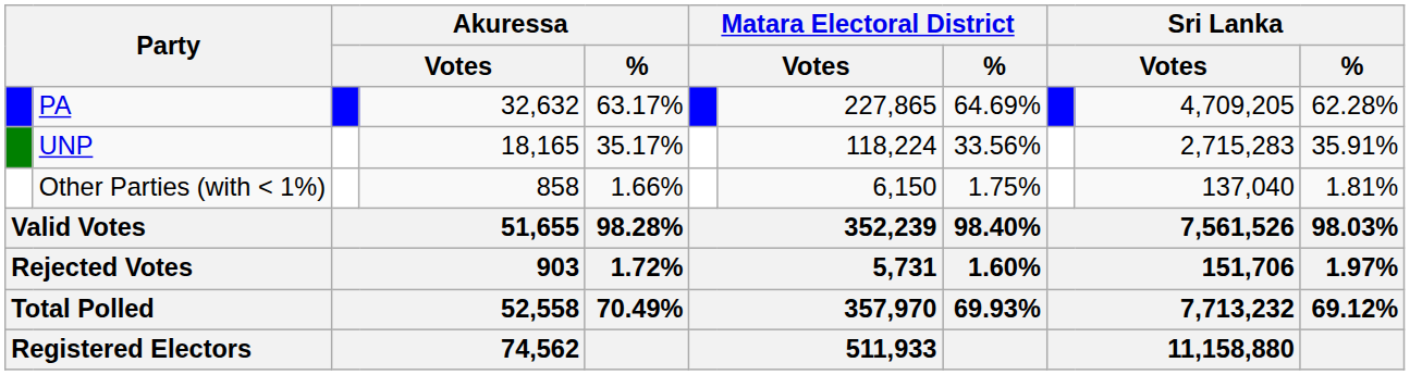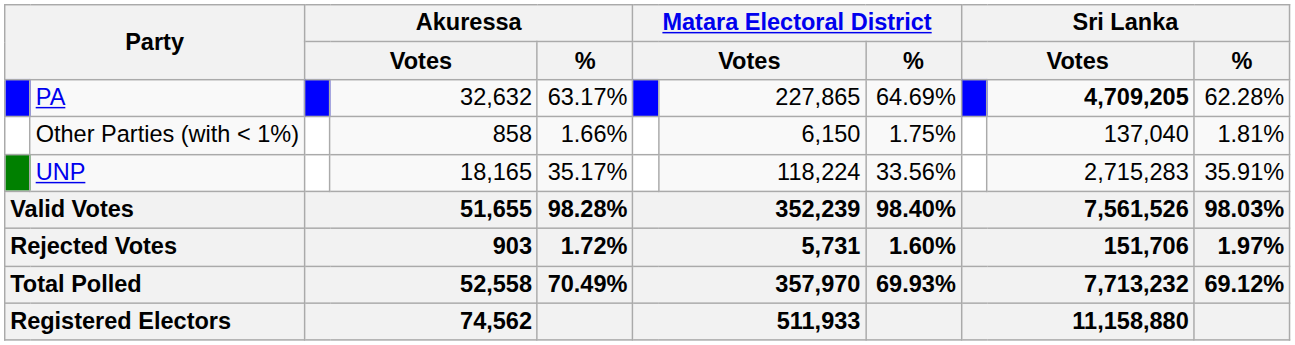 <table class="wikitable">
 <tr>
 <th colspan="2" width="144px"rowspan="2">Party</th>
 <th colspan="3" width="216px">Akuressa</th>
 <th colspan="3" width="216px"><a href='#'>Matara Electoral District</a></th>
 <th colspan="3" width="216px">Sri Lanka</th>
 </tr>
 <tr>
 <th colspan="2" width="144px">Votes</th>
 <th>%</th>
 <th colspan="2" width="144px">Votes</th>
 <th>%</th>
 <th colspan="2" width="144px">Votes</th>
 <th>%</th>
 </tr>
 <tr>
 <td style="background-color:blue;" width="10px"></td>
 <td style="text-align:left;"><a href='#'>PA</a></td>
 <td style="background-color:blue;" width="10px"></td>
 <td style="text-align:right;">32,632</td>
 <td style="text-align:right;">63.17%</td>
 <td style="background-color:blue;" width="10px"></td>
 <td style="text-align:right;">227,865</td>
 <td style="text-align:right;">64.69%</td>
 <td style="background-color:blue;" width="10px"></td>
-<td style="text-align:right;">4,709,205</td>
+<td style="text-align:right;"><strong>4,709,205</strong></td>
 <td style="text-align:right;">62.28%</td>
+</tr>
+<tr>
+<td style="background-color:white;" width="10px"></td>
+<td style="text-align:left;">Other Parties (with < 1%)</td>
+<td style="background-color:white;" width="10px"></td>
+<td style="text-align:right;">858</td>
+<td style="text-align:right;">1.66%</td>
+<td style="background-color:white;" width="10px"></td>
+<td style="text-align:right;">6,150</td>
+<td style="text-align:right;">1.75%</td>
+<td style="background-color:white;" width="10px"></td>
+<td style="text-align:right;">137,040</td>
+<td style="text-align:right;">1.81%</td>
 </tr>
 <tr>
 <td style="background-color:green;" width="10px"></td>
 <td style="text-align:left;"><a href='#'>UNP</a></td>
 <td style="background-color:white;" width="10px"></td>
 <td style="text-align:right;">18,165</td>
 <td style="text-align:right;">35.17%</td>
 <td style="background-color:white;" width="10px"></td>
 <td style="text-align:right;">118,224</td>
 <td style="text-align:right;">33.56%</td>
 <td style="background-color:white;" width="10px"></td>
 <td style="text-align:right;">2,715,283</td>
 <td style="text-align:right;">35.91%</td>
-</tr>
-<tr>
-<td style="background-color:white;" width="10px"></td>
-<td style="text-align:left;">Other Parties (with < 1%)</td>
-<td style="background-color:white;" width="10px"></td>
-<td style="text-align:right;">858</td>
-<td style="text-align:right;">1.66%</td>
-<td style="background-color:white;" width="10px"></td>
-<td style="text-align:right;">6,150</td>
-<td style="text-align:right;">1.75%</td>
-<td style="background-color:white;" width="10px"></td>
-<td style="text-align:right;">137,040</td>
-<td style="text-align:right;">1.81%</td>
 </tr>
 <tr>
 <th colspan="2" width="144px"style="text-align:left;">Valid Votes</th>
 <th style="text-align:right;"colspan="2" width="144px">51,655</th>
 <th style="text-align:right;">98.28%</th>
 <th style="text-align:right;"colspan="2" width="144px">352,239</th>
 <th style="text-align:right;">98.40%</th>
 <th style="text-align:right;"colspan="2" width="144px">7,561,526</th>
 <th style="text-align:right;">98.03%</th>
 </tr>
 <tr>
 <th colspan="2" width="144px"style="text-align:left;">Rejected Votes</th>
 <th style="text-align:right;"colspan="2" width="144px">903</th>
 <th style="text-align:right;">1.72%</th>
 <th style="text-align:right;"colspan="2" width="144px">5,731</th>
 <th style="text-align:right;">1.60%</th>
 <th style="text-align:right;"colspan="2" width="144px">151,706</th>
 <th style="text-align:right;">1.97%</th>
 </tr>
 <tr>
 <th colspan="2" width="144px"style="text-align:left;">Total Polled</th>
 <th style="text-align:right;"colspan="2" width="144px">52,558</th>
 <th style="text-align:right;">70.49%</th>
 <th style="text-align:right;"colspan="2" width="144px">357,970</th>
 <th style="text-align:right;">69.93%</th>
 <th style="text-align:right;"colspan="2" width="144px">7,713,232</th>
 <th style="text-align:right;">69.12%</th>
 </tr>
 <tr>
 <th colspan="2" width="144px"style="text-align:left;">Registered Electors</th>
 <th style="text-align:right;"colspan="2" width="144px">74,562</th>
 <th></th>
 <th style="text-align:right;"colspan="2" width="144px">511,933</th>
 <th></th>
 <th style="text-align:right;"colspan="2" width="144px">11,158,880</th>
 <th></th>
 </tr>
 </table>
